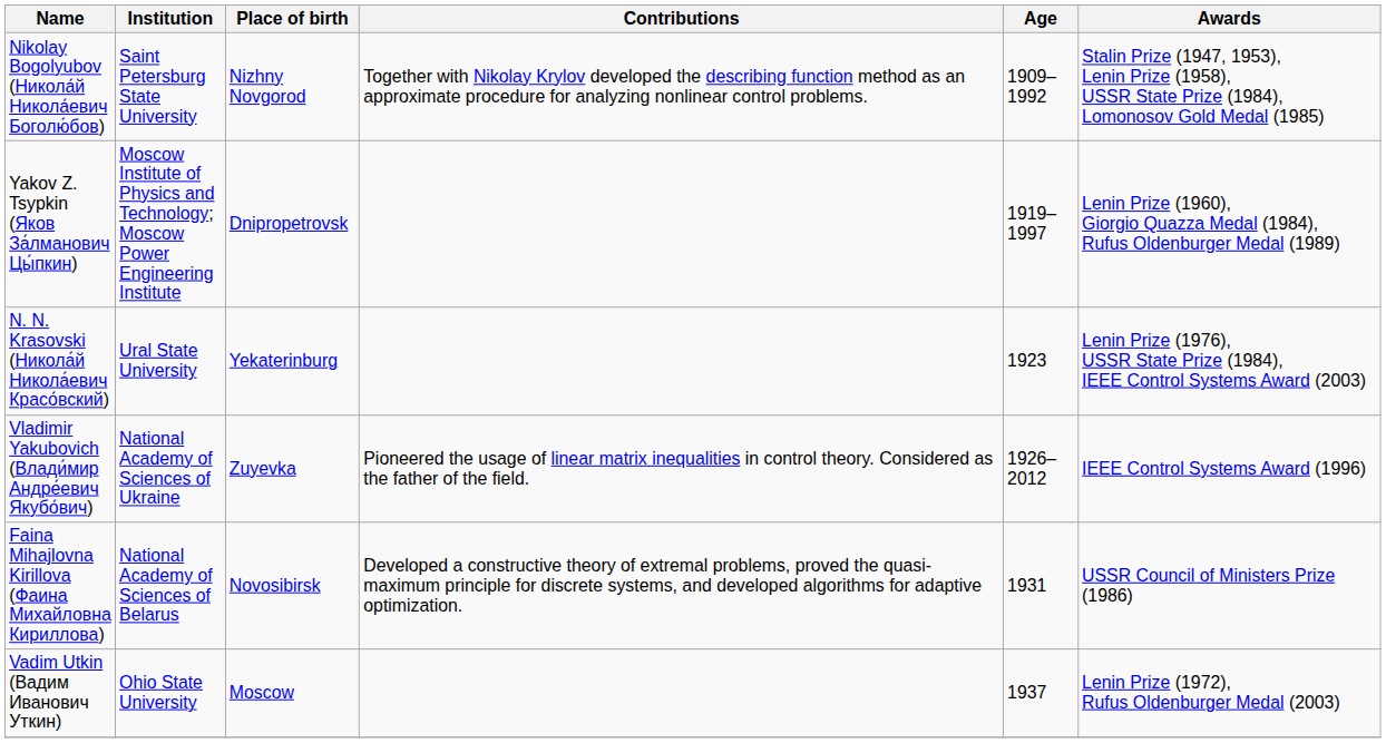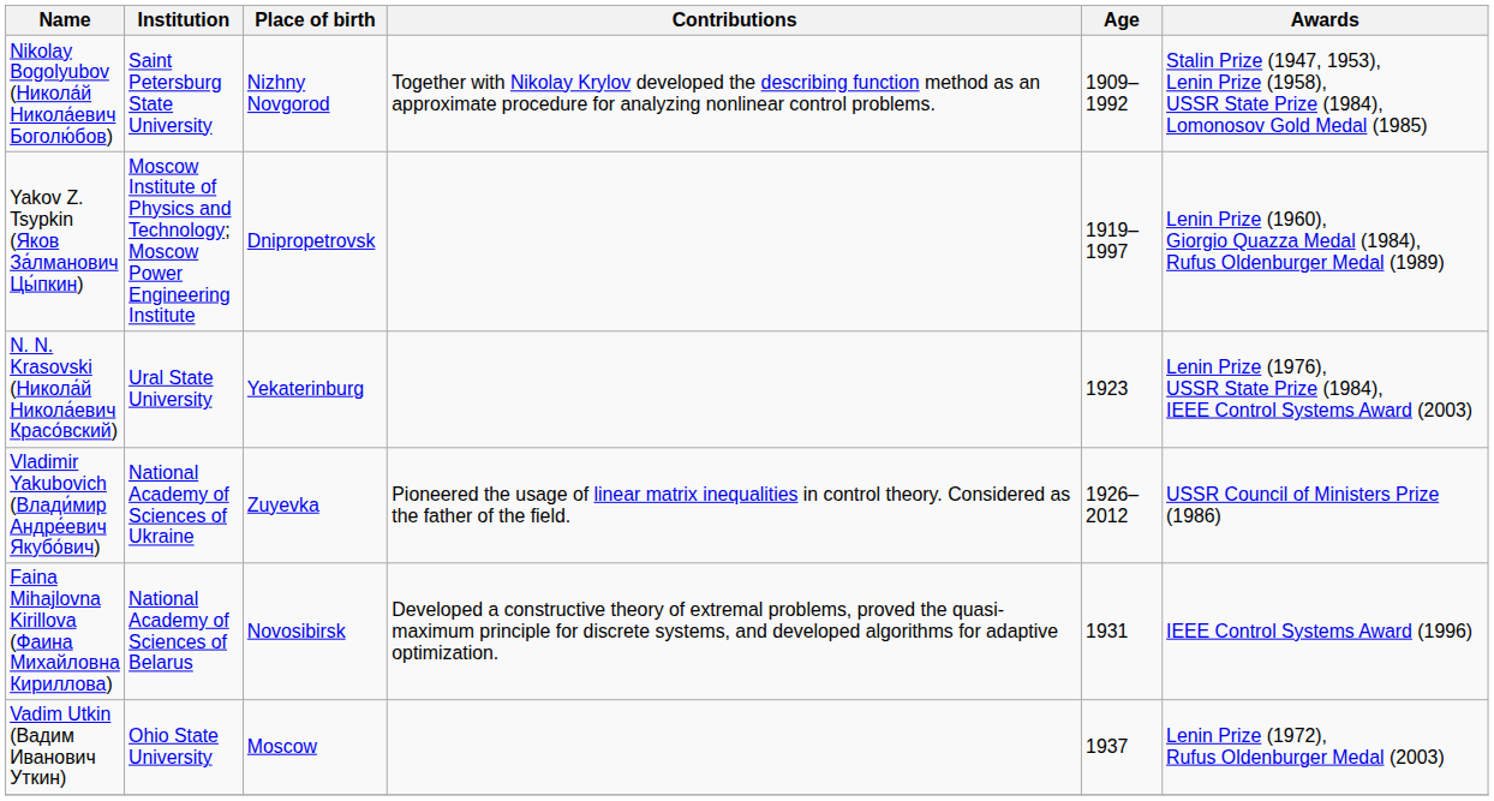 <table class="wikitable sortable">
 <tr>
 <th width=8%>Name</th>
 <th width=8%>Institution</th>
 <th>Place of birth</th>
 <th>Contributions</th>
 <th>Age</th>
 <th width=22%>Awards</th>
 </tr>
 <tr>
 <td><a href='#'>Nikolay Bogolyubov</a><br>(<a href='#'>Никола́й Никола́евич Боголю́бов</a>)</td>
 <td><a href='#'>Saint Petersburg State University</a></td>
 <td><a href='#'>Nizhny Novgorod</a></td>
 <td>Together with <a href='#'>Nikolay Krylov</a> developed the <a href='#'>describing function</a> method as an approximate procedure for analyzing nonlinear control problems.</td>
 <td>1909–1992</td>
 <td><a href='#'>Stalin Prize</a> (1947, 1953),<br><a href='#'>Lenin Prize</a> (1958),<br><a href='#'>USSR State Prize</a> (1984),<br><a href='#'>Lomonosov Gold Medal</a> (1985)</td>
 </tr>
 <tr>
 <td>Yakov Z. Tsypkin<br>(<a href='#'>Яков За́лманович Цы́пкин</a>)</td>
 <td><a href='#'>Moscow Institute of Physics and Technology</a>; <a href='#'>Moscow Power Engineering Institute</a></td>
 <td><a href='#'>Dnipropetrovsk</a></td>
 <td></td>
 <td>1919–1997</td>
 <td><a href='#'>Lenin Prize</a> (1960),<br><a href='#'>Giorgio Quazza Medal</a> (1984),<br><a href='#'>Rufus Oldenburger Medal</a> (1989)</td>
 </tr>
 <tr>
 <td><a href='#'>N. N. Krasovski</a><br>(<a href='#'>Никола́й Никола́евич Красо́вский</a>)</td>
 <td><a href='#'>Ural State University</a></td>
 <td><a href='#'>Yekaterinburg</a></td>
 <td></td>
 <td>1923</td>
 <td><a href='#'>Lenin Prize</a> (1976),<br><a href='#'>USSR State Prize</a> (1984),<br><a href='#'>IEEE Control Systems Award</a> (2003)</td>
 </tr>
 <tr>
 <td><a href='#'>Vladimir Yakubovich</a><br>(<a href='#'>Влади́мир Андре́евич Якубо́вич</a>)</td>
 <td><a href='#'>National Academy of Sciences of Ukraine</a></td>
 <td><a href='#'>Zuyevka</a></td>
 <td>Pioneered the usage of <a href='#'>linear matrix inequalities</a> in control theory. Considered as the father of the field.</td>
 <td>1926–2012</td>
-<td><a href='#'>IEEE Control Systems Award</a> (1996)</td>
+<td><a href='#'>USSR Council of Ministers Prize</a> (1986)</td>
 </tr>
 <tr>
 <td><a href='#'>Faina Mihajlovna Kirillova</a><br>(<a href='#'>Фаина Михайловна Кириллова</a>)</td>
 <td><a href='#'>National Academy of Sciences of Belarus</a></td>
 <td><a href='#'>Novosibirsk</a></td>
 <td>Developed a constructive theory of extremal problems, proved the quasi-maximum principle for discrete systems, and developed algorithms for adaptive optimization.</td>
 <td>1931</td>
-<td><a href='#'>USSR Council of Ministers Prize</a> (1986)</td>
+<td><a href='#'>IEEE Control Systems Award</a> (1996)</td>
 </tr>
 <tr>
 <td><a href='#'>Vadim Utkin</a><br>(Вадим Иванович Уткин)</td>
 <td><a href='#'>Ohio State University</a></td>
 <td><a href='#'>Moscow</a></td>
 <td></td>
 <td>1937</td>
 <td><a href='#'>Lenin Prize</a> (1972),<br><a href='#'>Rufus Oldenburger Medal</a> (2003)</td>
 </tr>
 <tr>
 </tr>
 </table>
